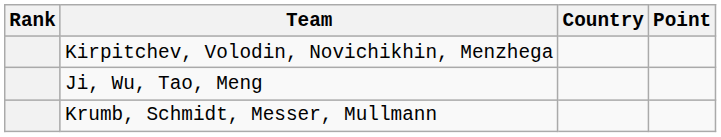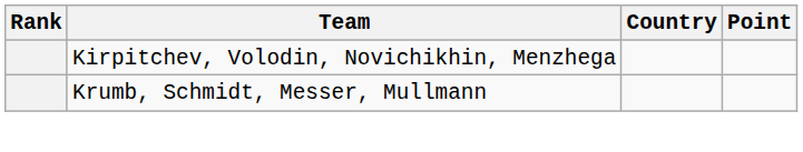 <table class="wikitable sortable">
 <tr>
 <th>Rank</th>
 <th>Team</th>
 <th>Country</th>
 <th>Point</th>
 </tr>
 <tr>
 <th></th>
 <td>Kirpitchev, Volodin, Novichikhin, Menzhega</td>
 <td></td>
 <td></td>
 </tr>
 <tr>
 <th></th>
-<td>Ji, Wu, Tao, Meng</td>
-<td></td>
-<td></td>
-</tr>
-<tr>
-<th></th>
 <td>Krumb, Schmidt, Messer, Mullmann</td>
 <td></td>
 <td></td>
 </tr>
 </table>
